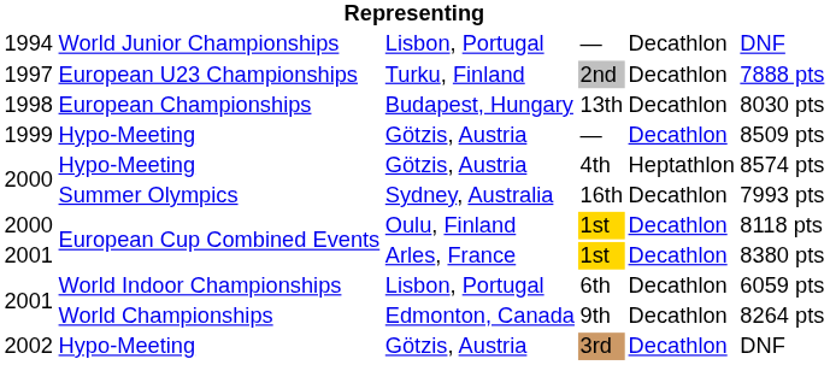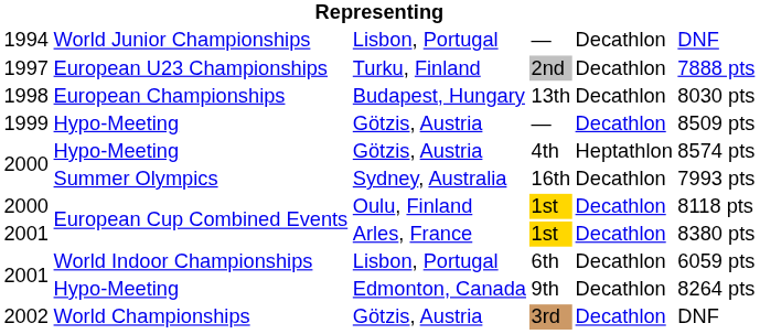 <table>
 <tr>
 <th colspan="6">Representing </th>
 </tr>
 <tr>
 <td>1994</td>
 <td><a href='#'>World Junior Championships</a></td>
 <td><a href='#'>Lisbon</a>, <a href='#'>Portugal</a></td>
 <td>—</td>
 <td>Decathlon</td>
 <td><a href='#'>DNF</a></td>
 </tr>
 <tr>
 <td>1997</td>
 <td><a href='#'>European U23 Championships</a></td>
 <td><a href='#'>Turku</a>, <a href='#'>Finland</a></td>
 <td bgcolor="silver">2nd</td>
 <td>Decathlon</td>
 <td><a href='#'>7888 pts</a></td>
 </tr>
 <tr>
 <td>1998</td>
 <td><a href='#'>European Championships</a></td>
 <td><a href='#'>Budapest, Hungary</a></td>
 <td>13th</td>
 <td>Decathlon</td>
 <td>8030 pts</td>
 </tr>
 <tr>
 <td>1999</td>
 <td><a href='#'>Hypo-Meeting</a></td>
 <td><a href='#'>Götzis</a>, <a href='#'>Austria</a></td>
 <td>—</td>
 <td><a href='#'>Decathlon</a></td>
 <td>8509 pts</td>
 </tr>
 <tr>
 <td rowspan=2>2000</td>
 <td><a href='#'>Hypo-Meeting</a></td>
 <td><a href='#'>Götzis</a>, <a href='#'>Austria</a></td>
 <td>4th</td>
 <td>Heptathlon</td>
 <td>8574 pts</td>
 </tr>
 <tr>
 <td><a href='#'>Summer Olympics</a></td>
 <td><a href='#'>Sydney</a>, <a href='#'>Australia</a></td>
 <td>16th</td>
 <td>Decathlon</td>
 <td>7993 pts</td>
 </tr>
 <tr>
 <td>2000</td>
 <td rowspan=2><a href='#'>European Cup Combined Events</a></td>
 <td><a href='#'>Oulu</a>, <a href='#'>Finland</a></td>
 <td bgcolor=gold>1st</td>
 <td><a href='#'>Decathlon</a></td>
 <td>8118 pts</td>
 </tr>
 <tr>
 <td>2001</td>
 <td><a href='#'>Arles</a>, <a href='#'>France</a></td>
 <td bgcolor=gold>1st</td>
 <td><a href='#'>Decathlon</a></td>
 <td>8380 pts</td>
 </tr>
 <tr>
 <td rowspan=2>2001</td>
 <td><a href='#'>World Indoor Championships</a></td>
 <td><a href='#'>Lisbon</a>, <a href='#'>Portugal</a></td>
 <td>6th</td>
 <td>Decathlon</td>
 <td>6059 pts</td>
 </tr>
 <tr>
-<td><a href='#'>World Championships</a></td>
+<td><a href='#'>Hypo-Meeting</a></td>
 <td><a href='#'>Edmonton, Canada</a></td>
 <td>9th</td>
 <td>Decathlon</td>
 <td>8264 pts</td>
 </tr>
 <tr>
 <td>2002</td>
-<td><a href='#'>Hypo-Meeting</a></td>
+<td><a href='#'>World Championships</a></td>
 <td><a href='#'>Götzis</a>, <a href='#'>Austria</a></td>
 <td bgcolor="CC9966">3rd</td>
 <td><a href='#'>Decathlon</a></td>
 <td>DNF</td>
 </tr>
 </table>
